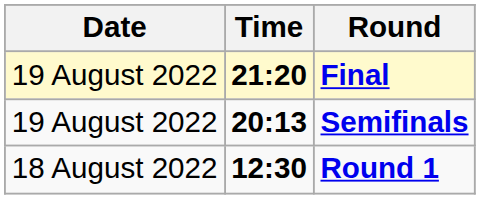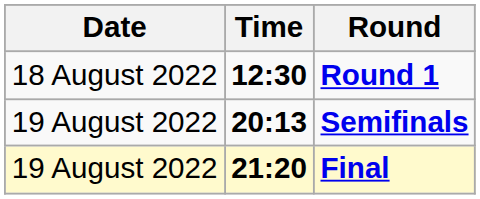 <table class="wikitable">
 <tr>
 <th>Date</th>
 <th>Time</th>
 <th>Round</th>
 </tr>
-<tr style=background:lemonchiffon>
-<td>19 August 2022</td>
-<td><strong>21:20</strong></td>
-<td><strong><a href='#'>Final</a></strong></td>
+<tr>
+<td>18 August 2022</td>
+<td><strong>12:30</strong></td>
+<td><strong><a href='#'>Round 1</a></strong></td>
 </tr>
 <tr>
 <td>19 August 2022</td>
 <td><strong>20:13</strong></td>
 <td><strong><a href='#'>Semifinals</a></strong></td>
 </tr>
-<tr>
-<td>18 August 2022</td>
-<td><strong>12:30</strong></td>
-<td><strong><a href='#'>Round 1</a></strong></td>
+<tr style=background:lemonchiffon>
+<td>19 August 2022</td>
+<td><strong>21:20</strong></td>
+<td><strong><a href='#'>Final</a></strong></td>
 </tr>
 </table>
